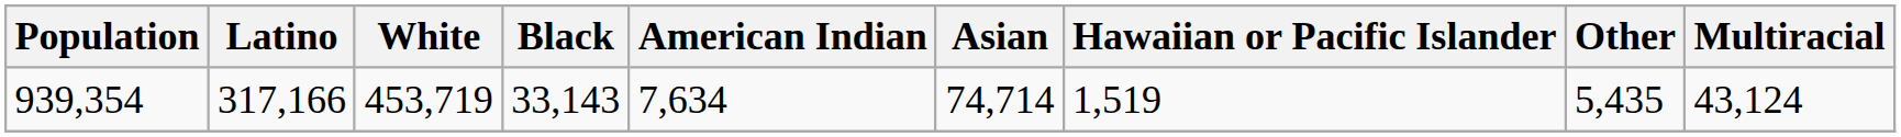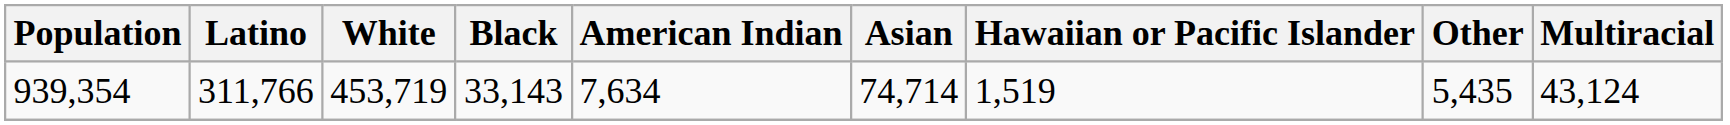 <table class=wikitable>
 <tr>
 <th scope=col>Population</th>
 <th scope=col>Latino</th>
 <th scope=col>White</th>
 <th scope=col>Black</th>
 <th scope=col>American Indian</th>
 <th scope=col>Asian</th>
 <th scope=col>Hawaiian or Pacific Islander</th>
 <th scope=col>Other</th>
 <th scope=col>Multiracial</th>
 </tr>
 <tr>
 <td>939,354</td>
-<td>317,166</td>
+<td>311,766</td>
 <td>453,719</td>
 <td>33,143</td>
 <td>7,634</td>
 <td>74,714</td>
 <td>1,519</td>
 <td>5,435</td>
 <td>43,124</td>
 </tr>
 <tr>
 </tr>
 </table>
